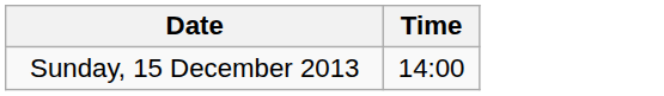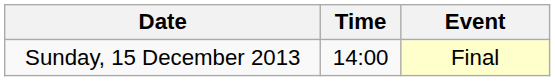 <table class = "wikitable" style="text-align:center;">
 <tr>
 <th width=220>Date</th>
 <th width=50>Time</th>
+<th width=100>Event</th>
 </tr>
 <tr>
 <td>Sunday, 15 December 2013</td>
 <td>14:00</td>
+<td bgcolor=ffffcc>Final</td>
 </tr>
 </table>
